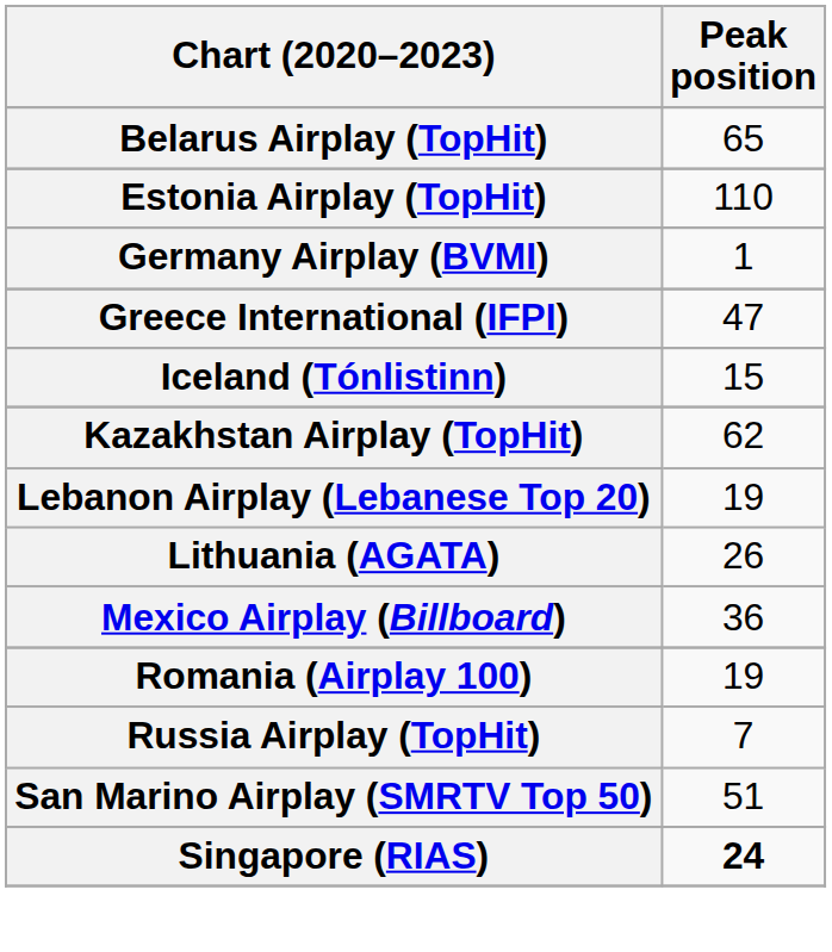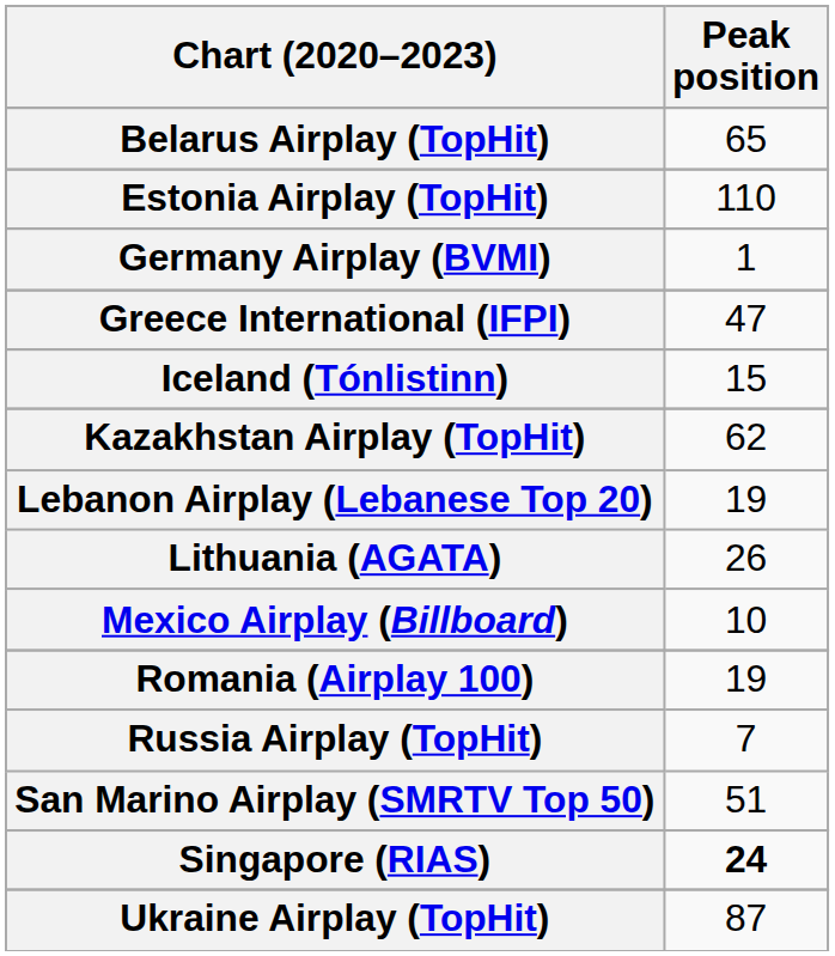 <table class="wikitable sortable plainrowheaders" style="text-align:center">
 <tr>
 <th scope="col">Chart (2020–2023)</th>
 <th scope="col">Peak<br>position</th>
 </tr>
 <tr>
 </tr>
 <tr>
 </tr>
 <tr>
 <th scope="row">Belarus Airplay (<a href='#'>TopHit</a>)</th>
 <td>65</td>
 </tr>
 <tr>
 </tr>
 <tr>
 </tr>
 <tr>
 </tr>
 <tr>
 </tr>
 <tr>
 </tr>
 <tr>
 </tr>
 <tr>
 </tr>
 <tr>
 </tr>
 <tr>
 <th scope="row">Estonia Airplay (<a href='#'>TopHit</a>)</th>
 <td>110</td>
 </tr>
 <tr>
 </tr>
 <tr>
 </tr>
 <tr>
 </tr>
 <tr>
 <th scope="row">Germany Airplay (<a href='#'>BVMI</a>)</th>
 <td>1</td>
 </tr>
 <tr>
 </tr>
 <tr>
 <th scope="row">Greece International (<a href='#'>IFPI</a>)</th>
 <td>47</td>
 </tr>
 <tr>
 </tr>
 <tr>
 </tr>
 <tr>
 <th scope="row">Iceland (<a href='#'>Tónlistinn</a>)</th>
 <td>15</td>
 </tr>
 <tr>
 </tr>
 <tr>
 </tr>
 <tr>
 <th scope="row">Kazakhstan Airplay (<a href='#'>TopHit</a>)</th>
 <td>62</td>
 </tr>
 <tr>
 <th scope="row">Lebanon Airplay (<a href='#'>Lebanese Top 20</a>)</th>
 <td>19</td>
 </tr>
 <tr>
 <th scope="row">Lithuania (<a href='#'>AGATA</a>)</th>
 <td>26</td>
 </tr>
 <tr>
 <th scope="row"><a href='#'>Mexico Airplay</a> (<em><a href='#'>Billboard</a></em>)</th>
-<td>36</td>
+<td>10</td>
 </tr>
 <tr>
 </tr>
 <tr>
 </tr>
 <tr>
 </tr>
 <tr>
 </tr>
 <tr>
 </tr>
 <tr>
 </tr>
 <tr>
 <th scope="row">Romania (<a href='#'>Airplay 100</a>)</th>
 <td>19</td>
 </tr>
 <tr>
 <th scope="row">Russia Airplay (<a href='#'>TopHit</a>)</th>
 <td>7</td>
 </tr>
 <tr>
 <th scope="row">San Marino Airplay (<a href='#'>SMRTV Top 50</a>)</th>
 <td>51</td>
 </tr>
 <tr>
 </tr>
 <tr>
 <th scope="row">Singapore (<a href='#'>RIAS</a>)</th>
 <td><strong>24</strong></td>
 </tr>
 <tr>
 </tr>
 <tr>
 </tr>
 <tr>
 </tr>
 <tr>
+<th scope="row">Ukraine Airplay (<a href='#'>TopHit</a>)</th>
+<td>87</td>
+</tr>
+<tr>
 </tr>
 <tr>
 </tr>
 <tr>
 </tr>
 <tr>
 </tr>
 <tr>
 </tr>
 <tr>
 </tr>
 </table>
